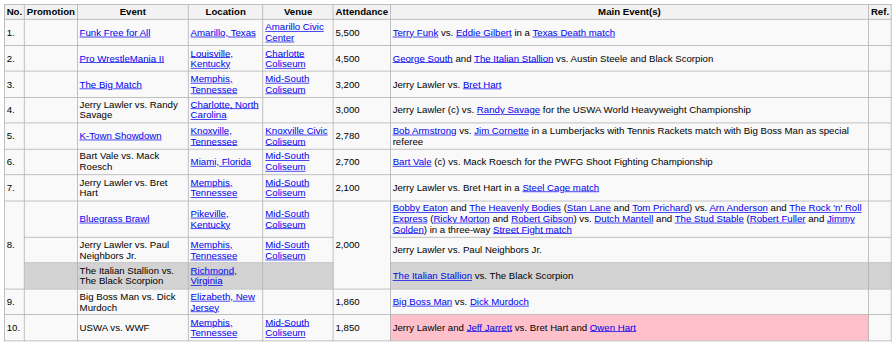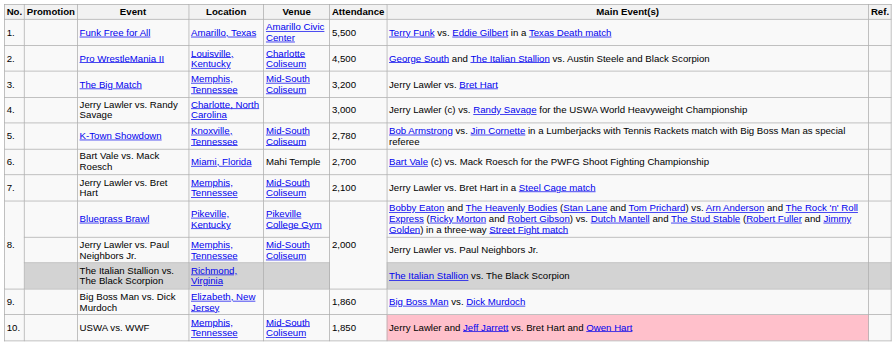 <table class="wikitable sortable" style="font-size:85%;">
 <tr>
 <th>No.</th>
 <th>Promotion</th>
 <th>Event</th>
 <th>Location</th>
 <th>Venue</th>
 <th>Attendance</th>
 <th class=unsortable>Main Event(s)</th>
 <th class=unsortable>Ref.</th>
 </tr>
 <tr>
 <td>1.</td>
 <td></td>
 <td><a href='#'>Funk Free for All</a> <br> </td>
 <td><a href='#'>Amarillo, Texas</a></td>
 <td><a href='#'>Amarillo Civic Center</a></td>
 <td>5,500</td>
 <td><a href='#'>Terry Funk</a> vs. <a href='#'>Eddie Gilbert</a> in a <a href='#'>Texas Death match</a></td>
 <td></td>
 </tr>
 <tr>
 <td>2.</td>
 <td></td>
 <td><a href='#'>Pro WrestleMania II</a> <br> </td>
 <td><a href='#'>Louisville, Kentucky</a></td>
 <td><a href='#'>Charlotte Coliseum</a></td>
 <td>4,500</td>
 <td><a href='#'>George South</a> and <a href='#'>The Italian Stallion</a> vs. Austin Steele and Black Scorpion</td>
 <td></td>
 </tr>
 <tr>
 <td>3.</td>
 <td></td>
 <td><a href='#'>The Big Match</a> <br> </td>
 <td><a href='#'>Memphis, Tennessee</a></td>
 <td><a href='#'>Mid-South Coliseum</a></td>
 <td>3,200</td>
 <td>Jerry Lawler vs. <a href='#'>Bret Hart</a></td>
 <td></td>
 </tr>
 <tr>
 <td>4.</td>
 <td></td>
 <td>Jerry Lawler vs. Randy Savage <br> </td>
 <td><a href='#'>Charlotte, North Carolina</a></td>
 <td></td>
 <td>3,000</td>
 <td>Jerry Lawler (c) vs. <a href='#'>Randy Savage</a> for the USWA World Heavyweight Championship</td>
 <td></td>
 </tr>
 <tr>
 <td>5.</td>
 <td></td>
 <td><a href='#'>K-Town Showdown</a> <br> </td>
 <td><a href='#'>Knoxville, Tennessee</a></td>
-<td><a href='#'>Knoxville Civic Coliseum</a></td>
+<td><a href='#'>Mid-South Coliseum</a></td>
 <td>2,780</td>
 <td><a href='#'>Bob Armstrong</a> vs. <a href='#'>Jim Cornette</a> in a Lumberjacks with Tennis Rackets match with Big Boss Man as special referee</td>
 <td></td>
 </tr>
 <tr>
 <td>6.</td>
 <td></td>
 <td>Bart Vale vs. Mack Roesch <br> </td>
 <td><a href='#'>Miami, Florida</a></td>
-<td><a href='#'>Mid-South Coliseum</a></td>
+<td>Mahi Temple</td>
 <td>2,700</td>
 <td><a href='#'>Bart Vale</a> (c) vs. Mack Roesch for the PWFG Shoot Fighting Championship</td>
 <td></td>
 </tr>
 <tr>
 <td>7.</td>
 <td></td>
 <td>Jerry Lawler vs. Bret Hart <br> </td>
 <td><a href='#'>Memphis, Tennessee</a></td>
 <td><a href='#'>Mid-South Coliseum</a></td>
 <td>2,100</td>
 <td>Jerry Lawler vs. Bret Hart in a <a href='#'>Steel Cage match</a></td>
 <td></td>
 </tr>
 <tr>
 <td rowspan=3>8.</td>
 <td></td>
 <td><a href='#'>Bluegrass Brawl</a> <br> </td>
 <td><a href='#'>Pikeville, Kentucky</a></td>
-<td><a href='#'>Mid-South Coliseum</a></td>
+<td><a href='#'>Pikeville College Gym</a></td>
 <td rowspan=3>2,000</td>
 <td><a href='#'>Bobby Eaton</a> and <a href='#'>The Heavenly Bodies</a> (<a href='#'>Stan Lane</a> and <a href='#'>Tom Prichard</a>) vs. <a href='#'>Arn Anderson</a> and <a href='#'>The Rock 'n' Roll Express</a> (<a href='#'>Ricky Morton</a> and <a href='#'>Robert Gibson</a>) vs. <a href='#'>Dutch Mantell</a> and <a href='#'>The Stud Stable</a> (<a href='#'>Robert Fuller</a> and <a href='#'>Jimmy Golden</a>) in a three-way <a href='#'>Street Fight match</a></td>
 <td></td>
 </tr>
 <tr>
 <td></td>
 <td>Jerry Lawler vs. Paul Neighbors Jr. <br> </td>
 <td><a href='#'>Memphis, Tennessee</a></td>
 <td><a href='#'>Mid-South Coliseum</a></td>
 <td>Jerry Lawler vs. Paul Neighbors Jr.</td>
 <td></td>
 </tr>
 <tr>
 <td bgcolor=lightgrey></td>
 <td bgcolor=lightgrey>The Italian Stallion vs. The Black Scorpion <br> </td>
 <td bgcolor=lightgrey><a href='#'>Richmond, Virginia</a></td>
 <td bgcolor=lightgrey></td>
 <td bgcolor=lightgrey><a href='#'>The Italian Stallion</a> vs. The Black Scorpion</td>
 <td bgcolor=lightgrey></td>
 </tr>
 <tr>
 <td>9.</td>
 <td></td>
 <td>Big Boss Man vs. Dick Murdoch <br> </td>
 <td><a href='#'>Elizabeth, New Jersey</a></td>
 <td></td>
 <td>1,860</td>
 <td><a href='#'>Big Boss Man</a> vs. <a href='#'>Dick Murdoch</a></td>
 <td></td>
 </tr>
 <tr>
 <td>10.</td>
 <td></td>
 <td>USWA vs. WWF <br> </td>
 <td><a href='#'>Memphis, Tennessee</a></td>
 <td><a href='#'>Mid-South Coliseum</a></td>
 <td>1,850</td>
 <td style="background: pink;">Jerry Lawler and <a href='#'>Jeff Jarrett</a> vs. Bret Hart and <a href='#'>Owen Hart</a></td>
 <td></td>
 </tr>
 </table>
